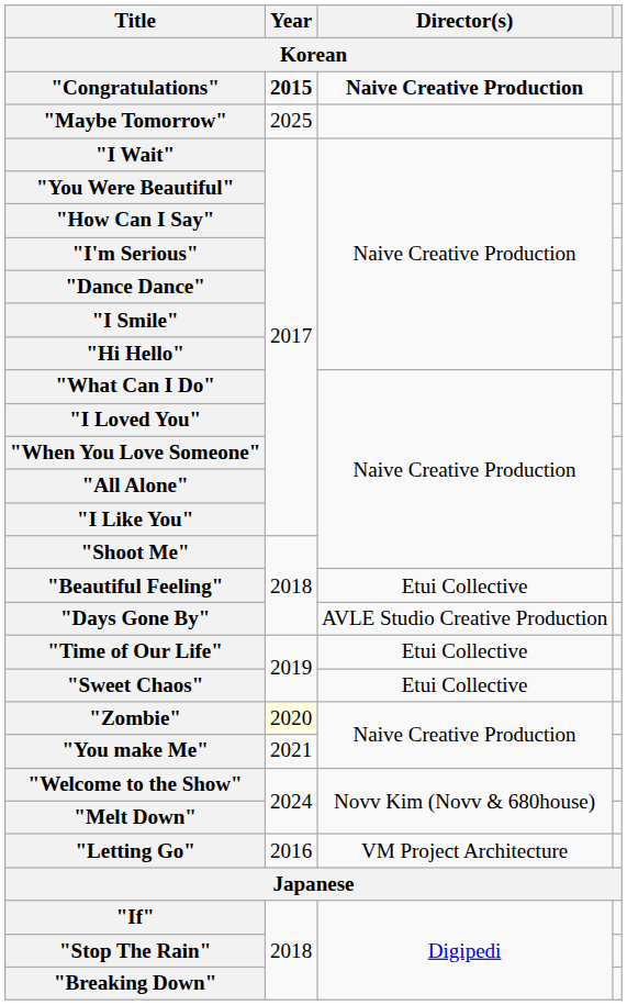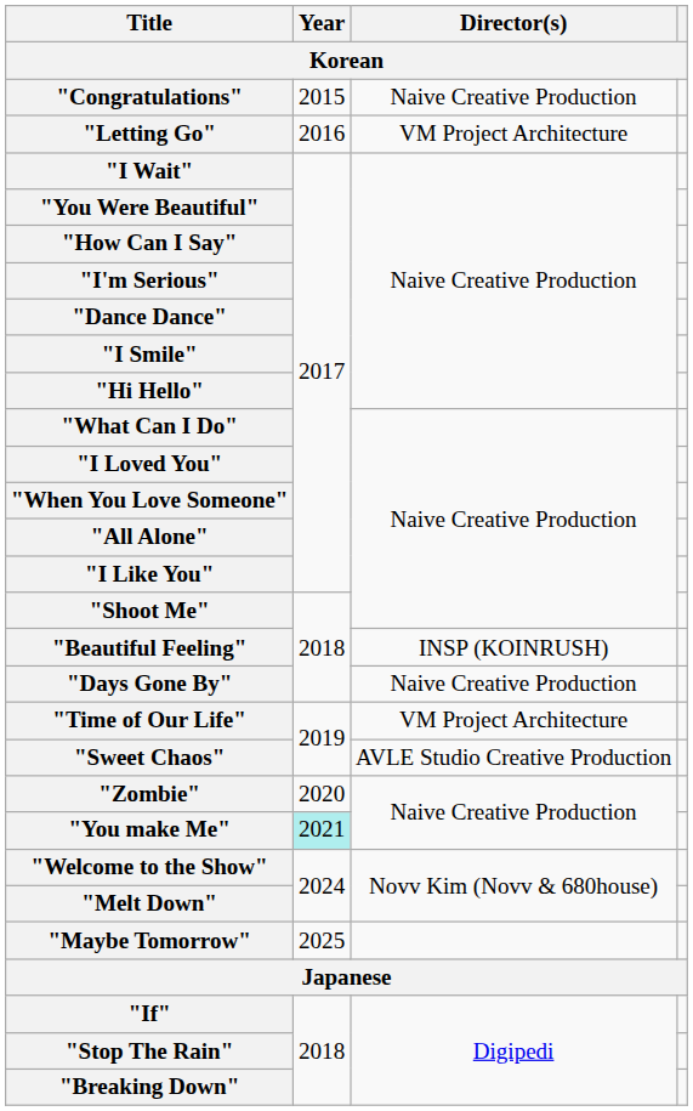 <table class="wikitable plainrowheaders" style="text-align:center">
 <tr>
 <th scope="col">Title</th>
 <th scope="col">Year</th>
 <th scope="col">Director(s)</th>
 <th scope="col"></th>
 </tr>
 <tr>
 <th colspan=4>Korean</th>
 </tr>
 <tr>
 <th scope="row">"Congratulations"</th>
-<td><strong>2015</strong></td>
-<td><strong>Naive Creative Production</strong></td>
+<td>2015</td>
+<td>Naive Creative Production</td>
 <td></td>
 </tr>
 <tr>
-<th scope="row">"Maybe Tomorrow"</th>
-<td>2025</td>
-<td></td>
+<th scope="row">"Letting Go" </th>
+<td>2016</td>
+<td>VM Project Architecture</td>
 <td></td>
 </tr>
 <tr>
 <th scope="row">"I Wait" </th>
 <td rowspan="12">2017</td>
 <td rowspan="7">Naive Creative Production</td>
 <td></td>
 </tr>
 <tr>
 <th scope="row">"You Were Beautiful" </th>
 <td></td>
 </tr>
 <tr>
 <th scope="row">"How Can I Say" </th>
 <td></td>
 </tr>
 <tr>
 <th scope="row">"I'm Serious" </th>
 <td></td>
 </tr>
 <tr>
 <th scope="row">"Dance Dance"</th>
 <td></td>
 </tr>
 <tr>
 <th scope="row">"I Smile" </th>
 <td></td>
 </tr>
 <tr>
 <th scope="row">"Hi Hello"</th>
 <td></td>
 </tr>
 <tr>
 <th scope="row">"What Can I Do" </th>
 <td rowspan="6">Naive Creative Production</td>
 <td></td>
 </tr>
 <tr>
 <th scope="row">"I Loved You"</th>
 <td></td>
 </tr>
 <tr>
 <th scope="row">"When You Love Someone" </th>
 <td></td>
 </tr>
 <tr>
 <th scope="row">"All Alone" </th>
 <td></td>
 </tr>
 <tr>
 <th scope="row">"I Like You" </th>
 <td></td>
 </tr>
 <tr>
 <th scope="row">"Shoot Me"</th>
 <td rowspan=3>2018</td>
 <td></td>
 </tr>
 <tr>
 <th scope="row">"Beautiful Feeling"</th>
-<td>Etui Collective</td>
+<td>INSP (KOINRUSH)</td>
 <td></td>
 </tr>
 <tr>
 <th scope="row">"Days Gone By" </th>
-<td>AVLE Studio Creative Production</td>
+<td>Naive Creative Production</td>
 <td></td>
 </tr>
 <tr>
 <th scope="row">"Time of Our Life" </th>
 <td rowspan ="2">2019</td>
-<td>Etui Collective</td>
+<td>VM Project Architecture</td>
 <td></td>
 </tr>
 <tr>
 <th scope="row">"Sweet Chaos"</th>
-<td>Etui Collective</td>
+<td>AVLE Studio Creative Production</td>
 <td></td>
 </tr>
 <tr>
 <th scope="row">"Zombie"</th>
-<td style="background: lightyellow;">2020</td>
+<td>2020</td>
 <td rowspan=2>Naive Creative Production</td>
 <td></td>
 </tr>
 <tr>
 <th scope="row">"You make Me"</th>
-<td>2021</td>
+<td style="background: paleturquoise;">2021</td>
 <td></td>
 </tr>
 <tr>
 <th scope="row">"Welcome to the Show"</th>
 <td rowspan=2>2024</td>
 <td rowspan=2>Novv Kim (Novv & 680house)</td>
 <td></td>
 </tr>
 <tr>
 <th scope="row">"Melt Down" </th>
 <td></td>
 </tr>
 <tr>
-<th scope="row">"Letting Go" </th>
-<td>2016</td>
-<td>VM Project Architecture</td>
+<th scope="row">"Maybe Tomorrow"</th>
+<td>2025</td>
+<td></td>
 <td></td>
 </tr>
 <tr>
 <th colspan=4>Japanese</th>
 </tr>
 <tr>
 <th scope="row">"If" </th>
 <td rowspan=3>2018</td>
 <td rowspan=3><a href='#'>Digipedi</a></td>
 <td></td>
 </tr>
 <tr>
 <th scope="row">"Stop The Rain"</th>
 <td></td>
 </tr>
 <tr>
 <th scope="row">"Breaking Down"</th>
 <td></td>
 </tr>
 </table>
